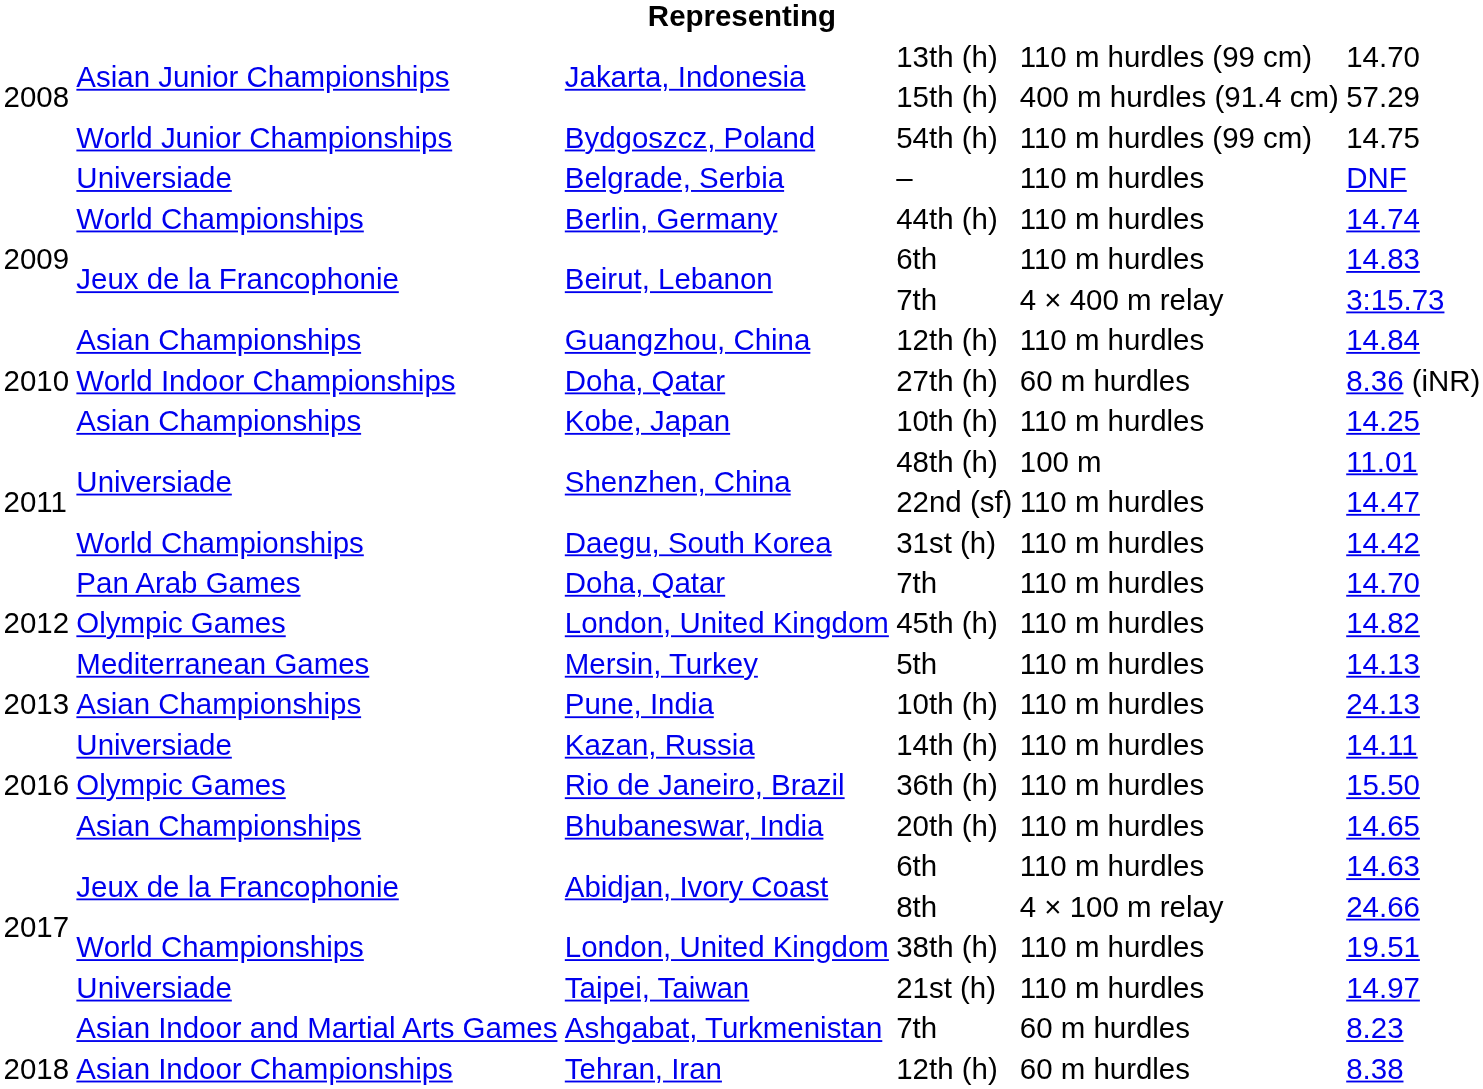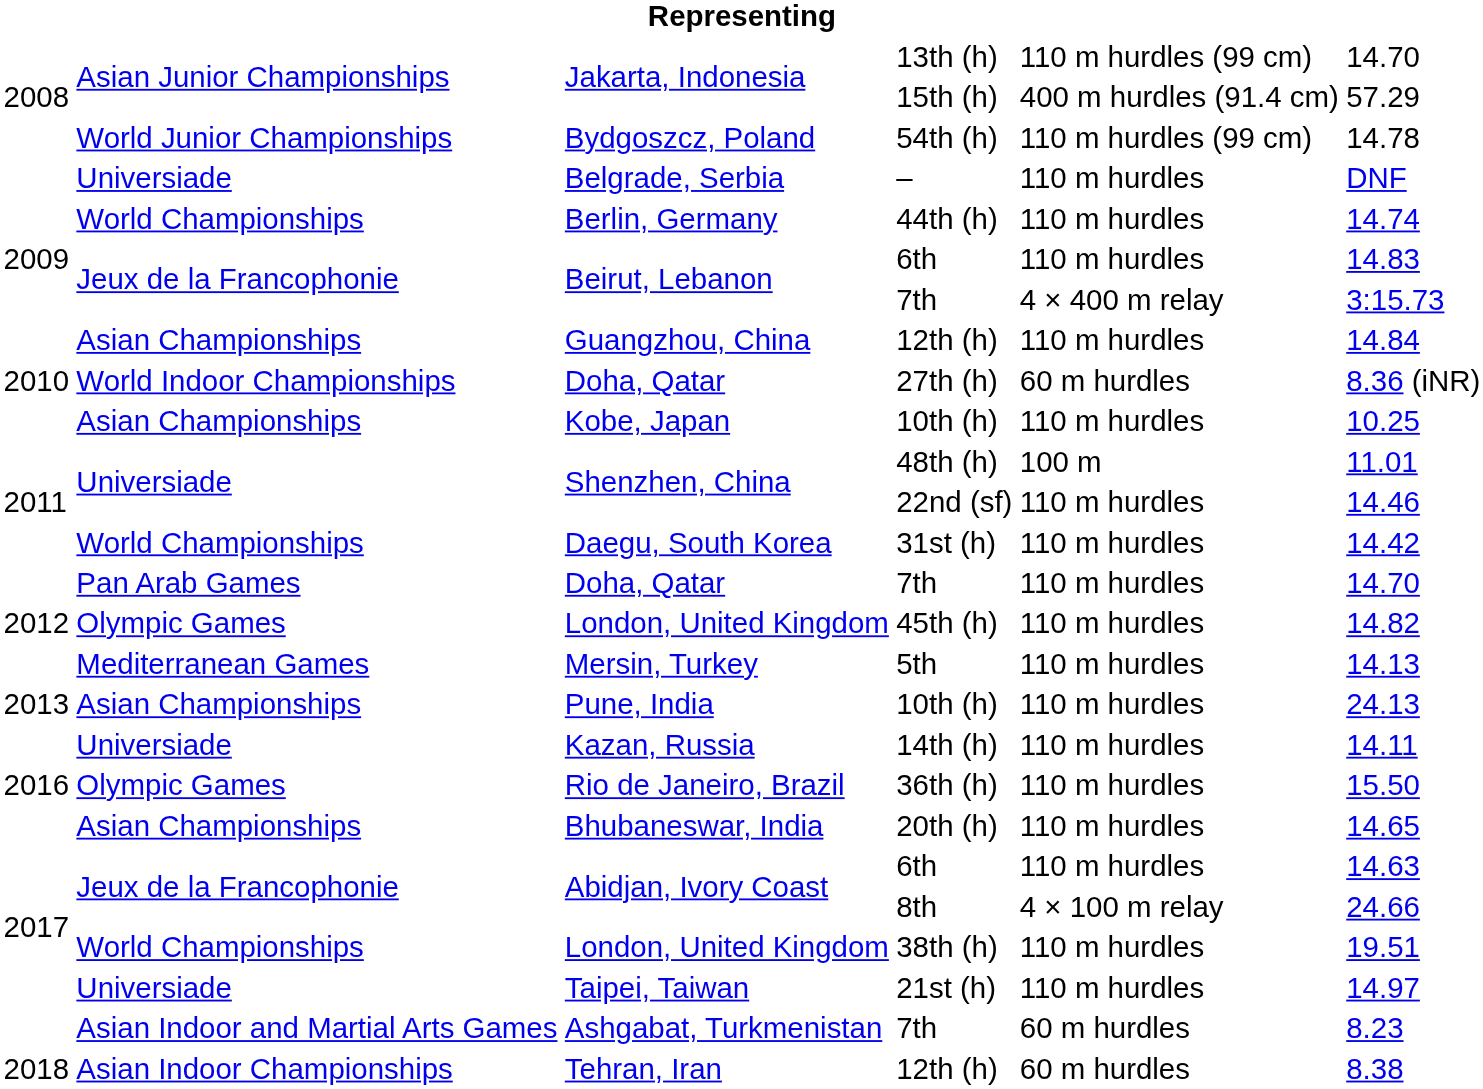 <table>
 <tr>
 <th colspan="6">Representing </th>
 </tr>
 <tr>
 <td rowspan=3>2008</td>
 <td rowspan=2><a href='#'>Asian Junior Championships</a></td>
 <td rowspan=2><a href='#'>Jakarta, Indonesia</a></td>
 <td>13th (h)</td>
 <td>110 m hurdles (99 cm)</td>
 <td>14.70</td>
 </tr>
 <tr>
 <td>15th (h)</td>
 <td>400 m hurdles (91.4 cm)</td>
 <td>57.29</td>
 </tr>
 <tr>
 <td><a href='#'>World Junior Championships</a></td>
 <td><a href='#'>Bydgoszcz, Poland</a></td>
 <td>54th (h)</td>
 <td>110 m hurdles (99 cm)</td>
-<td>14.75</td>
+<td>14.78</td>
 </tr>
 <tr>
 <td rowspan=5>2009</td>
 <td><a href='#'>Universiade</a></td>
 <td><a href='#'>Belgrade, Serbia</a></td>
 <td>–</td>
 <td>110 m hurdles</td>
 <td><a href='#'>DNF</a></td>
 </tr>
 <tr>
 <td><a href='#'>World Championships</a></td>
 <td><a href='#'>Berlin, Germany</a></td>
 <td>44th (h)</td>
 <td>110 m hurdles</td>
 <td><a href='#'>14.74</a></td>
 </tr>
 <tr>
 <td rowspan=2><a href='#'>Jeux de la Francophonie</a></td>
 <td rowspan=2><a href='#'>Beirut, Lebanon</a></td>
 <td>6th</td>
 <td>110 m hurdles</td>
 <td><a href='#'>14.83</a></td>
 </tr>
 <tr>
 <td>7th</td>
 <td>4 × 400 m relay</td>
 <td><a href='#'>3:15.73</a></td>
 </tr>
 <tr>
 <td><a href='#'>Asian Championships</a></td>
 <td><a href='#'>Guangzhou, China</a></td>
 <td>12th (h)</td>
 <td>110 m hurdles</td>
 <td><a href='#'>14.84</a></td>
 </tr>
 <tr>
 <td>2010</td>
 <td><a href='#'>World Indoor Championships</a></td>
 <td><a href='#'>Doha, Qatar</a></td>
 <td>27th (h)</td>
 <td>60 m hurdles</td>
 <td><a href='#'>8.36</a> (iNR)</td>
 </tr>
 <tr>
 <td rowspan=5>2011</td>
 <td><a href='#'>Asian Championships</a></td>
 <td><a href='#'>Kobe, Japan</a></td>
 <td>10th (h)</td>
 <td>110 m hurdles</td>
-<td><a href='#'>14.25</a></td>
+<td><a href='#'>10.25</a></td>
 </tr>
 <tr>
 <td rowspan=2><a href='#'>Universiade</a></td>
 <td rowspan=2><a href='#'>Shenzhen, China</a></td>
 <td>48th (h)</td>
 <td>100 m</td>
 <td><a href='#'>11.01</a></td>
 </tr>
 <tr>
 <td>22nd (sf)</td>
 <td>110 m hurdles</td>
-<td><a href='#'>14.47</a></td>
+<td><a href='#'>14.46</a></td>
 </tr>
 <tr>
 <td><a href='#'>World Championships</a></td>
 <td><a href='#'>Daegu, South Korea</a></td>
 <td>31st (h)</td>
 <td>110 m hurdles</td>
 <td><a href='#'>14.42</a></td>
 </tr>
 <tr>
 <td><a href='#'>Pan Arab Games</a></td>
 <td><a href='#'>Doha, Qatar</a></td>
 <td>7th</td>
 <td>110 m hurdles</td>
 <td><a href='#'>14.70</a></td>
 </tr>
 <tr>
 <td>2012</td>
 <td><a href='#'>Olympic Games</a></td>
 <td><a href='#'>London, United Kingdom</a></td>
 <td>45th (h)</td>
 <td>110 m hurdles</td>
 <td><a href='#'>14.82</a></td>
 </tr>
 <tr>
 <td rowspan=3>2013</td>
 <td><a href='#'>Mediterranean Games</a></td>
 <td><a href='#'>Mersin, Turkey</a></td>
 <td>5th</td>
 <td>110 m hurdles</td>
 <td><a href='#'>14.13</a></td>
 </tr>
 <tr>
 <td><a href='#'>Asian Championships</a></td>
 <td><a href='#'>Pune, India</a></td>
 <td>10th (h)</td>
 <td>110 m hurdles</td>
 <td><a href='#'>24.13</a></td>
 </tr>
 <tr>
 <td><a href='#'>Universiade</a></td>
 <td><a href='#'>Kazan, Russia</a></td>
 <td>14th (h)</td>
 <td>110 m hurdles</td>
 <td><a href='#'>14.11</a></td>
 </tr>
 <tr>
 <td>2016</td>
 <td><a href='#'>Olympic Games</a></td>
 <td><a href='#'>Rio de Janeiro, Brazil</a></td>
 <td>36th (h)</td>
 <td>110 m hurdles</td>
 <td><a href='#'>15.50</a></td>
 </tr>
 <tr>
 <td rowspan=6>2017</td>
 <td><a href='#'>Asian Championships</a></td>
 <td><a href='#'>Bhubaneswar, India</a></td>
 <td>20th (h)</td>
 <td>110 m hurdles</td>
 <td><a href='#'>14.65</a></td>
 </tr>
 <tr>
 <td rowspan=2><a href='#'>Jeux de la Francophonie</a></td>
 <td rowspan=2><a href='#'>Abidjan, Ivory Coast</a></td>
 <td>6th</td>
 <td>110 m hurdles</td>
 <td><a href='#'>14.63</a></td>
 </tr>
 <tr>
 <td>8th</td>
 <td>4 × 100 m relay</td>
 <td><a href='#'>24.66</a></td>
 </tr>
 <tr>
 <td><a href='#'>World Championships</a></td>
 <td><a href='#'>London, United Kingdom</a></td>
 <td>38th (h)</td>
 <td>110 m hurdles</td>
 <td><a href='#'>19.51</a></td>
 </tr>
 <tr>
 <td><a href='#'>Universiade</a></td>
 <td><a href='#'>Taipei, Taiwan</a></td>
 <td>21st (h)</td>
 <td>110 m hurdles</td>
 <td><a href='#'>14.97</a></td>
 </tr>
 <tr>
 <td><a href='#'>Asian Indoor and Martial Arts Games</a></td>
 <td><a href='#'>Ashgabat, Turkmenistan</a></td>
 <td>7th</td>
 <td>60 m hurdles</td>
 <td><a href='#'>8.23</a></td>
 </tr>
 <tr>
 <td>2018</td>
 <td><a href='#'>Asian Indoor Championships</a></td>
 <td><a href='#'>Tehran, Iran</a></td>
 <td>12th (h)</td>
 <td>60 m hurdles</td>
 <td><a href='#'>8.38</a></td>
 </tr>
 </table>
